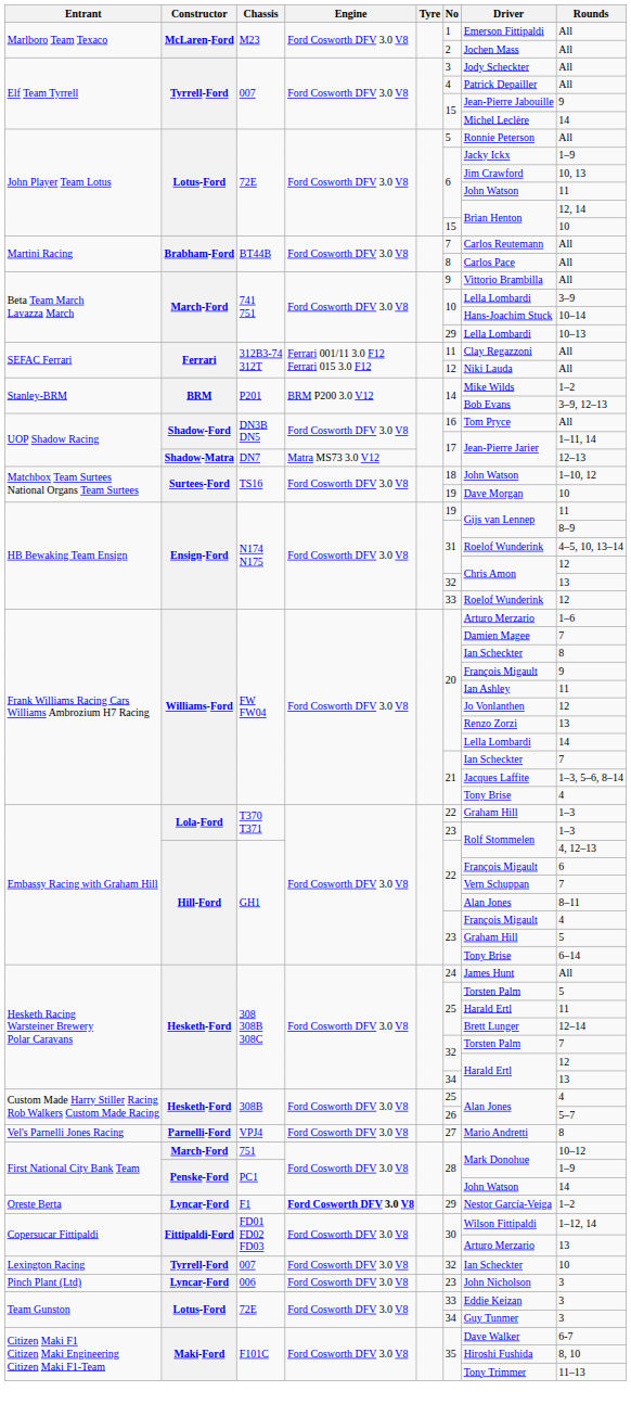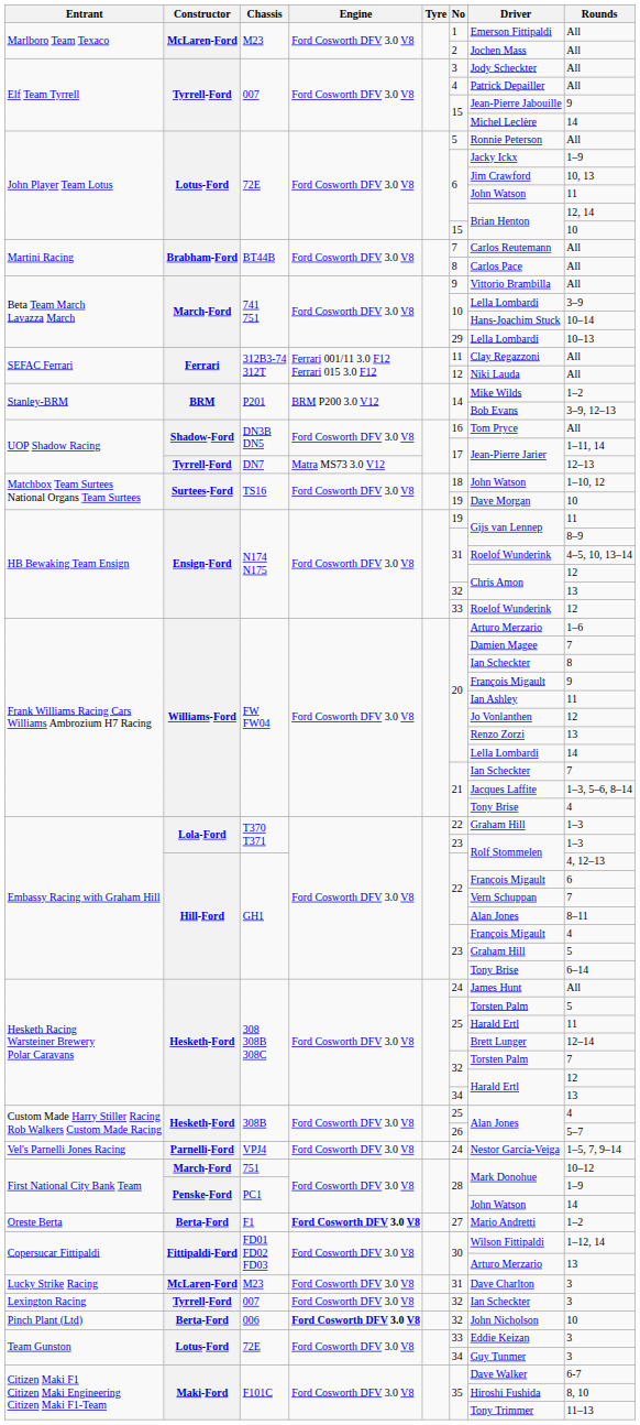 <table class="wikitable sortable" style="font-size: 85%">
 <tr>
 <th>Entrant</th>
 <th>Constructor</th>
 <th>Chassis</th>
 <th>Engine</th>
 <th>Tyre</th>
 <th>No</th>
 <th>Driver</th>
 <th>Rounds</th>
 </tr>
 <tr>
 <td rowspan="2"> <a href='#'>Marlboro</a> <a href='#'>Team</a> <a href='#'>Texaco</a></td>
 <th rowspan="2"><a href='#'>McLaren</a>-<a href='#'>Ford</a></th>
 <td rowspan="2"><a href='#'>M23</a></td>
 <td rowspan="2"><a href='#'>Ford Cosworth DFV</a> 3.0 <a href='#'>V8</a></td>
 <td rowspan="2"></td>
 <td>1</td>
 <td> <a href='#'>Emerson Fittipaldi</a></td>
 <td>All</td>
 </tr>
 <tr>
 <td>2</td>
 <td> <a href='#'>Jochen Mass</a></td>
 <td>All</td>
 </tr>
 <tr>
 <td rowspan="4"> <a href='#'>Elf</a> <a href='#'>Team Tyrrell</a></td>
 <th rowspan="4"><a href='#'>Tyrrell</a>-<a href='#'>Ford</a></th>
 <td rowspan="4"><a href='#'>007</a></td>
 <td rowspan="4"><a href='#'>Ford Cosworth DFV</a> 3.0 <a href='#'>V8</a></td>
 <td rowspan="4"></td>
 <td>3</td>
 <td> <a href='#'>Jody Scheckter</a></td>
 <td>All</td>
 </tr>
 <tr>
 <td>4</td>
 <td> <a href='#'>Patrick Depailler</a></td>
 <td>All</td>
 </tr>
 <tr>
 <td rowspan="2">15</td>
 <td> <a href='#'>Jean-Pierre Jabouille</a></td>
 <td>9</td>
 </tr>
 <tr>
 <td> <a href='#'>Michel Leclère</a></td>
 <td>14</td>
 </tr>
 <tr>
 <td rowspan="6"> <a href='#'>John Player</a> <a href='#'>Team Lotus</a></td>
 <th rowspan="6"><a href='#'>Lotus</a>-<a href='#'>Ford</a></th>
 <td rowspan="6"><a href='#'>72E</a></td>
 <td rowspan="6"><a href='#'>Ford Cosworth DFV</a> 3.0 <a href='#'>V8</a></td>
 <td rowspan="6"></td>
 <td>5</td>
 <td> <a href='#'>Ronnie Peterson</a></td>
 <td>All</td>
 </tr>
 <tr>
 <td rowspan="4">6</td>
 <td> <a href='#'>Jacky Ickx</a></td>
 <td>1–9</td>
 </tr>
 <tr>
 <td> <a href='#'>Jim Crawford</a></td>
 <td>10, 13</td>
 </tr>
 <tr>
 <td> <a href='#'>John Watson</a></td>
 <td>11</td>
 </tr>
 <tr>
 <td rowspan="2"> <a href='#'>Brian Henton</a></td>
 <td>12, 14</td>
 </tr>
 <tr>
 <td>15</td>
 <td>10</td>
 </tr>
 <tr>
 <td rowspan="2"> <a href='#'>Martini Racing</a></td>
 <th rowspan="2"><a href='#'>Brabham</a>-<a href='#'>Ford</a></th>
 <td rowspan="2"><a href='#'>BT44B</a></td>
 <td rowspan="2"><a href='#'>Ford Cosworth DFV</a> 3.0 <a href='#'>V8</a></td>
 <td rowspan="2"></td>
 <td>7</td>
 <td> <a href='#'>Carlos Reutemann</a></td>
 <td>All</td>
 </tr>
 <tr>
 <td>8</td>
 <td> <a href='#'>Carlos Pace</a></td>
 <td>All</td>
 </tr>
 <tr>
 <td rowspan="4"> Beta <a href='#'>Team March</a><br> <a href='#'>Lavazza</a> <a href='#'>March</a></td>
 <th rowspan="4"><a href='#'>March</a>-<a href='#'>Ford</a></th>
 <td rowspan="4"><a href='#'>741</a><br><a href='#'>751</a></td>
 <td rowspan="4"><a href='#'>Ford Cosworth DFV</a> 3.0 <a href='#'>V8</a></td>
 <td rowspan="4"></td>
 <td>9</td>
 <td> <a href='#'>Vittorio Brambilla</a></td>
 <td>All</td>
 </tr>
 <tr>
 <td rowspan="2">10</td>
 <td> <a href='#'>Lella Lombardi</a></td>
 <td>3–9</td>
 </tr>
 <tr>
 <td> <a href='#'>Hans-Joachim Stuck</a></td>
 <td>10–14</td>
 </tr>
 <tr>
 <td>29</td>
 <td> <a href='#'>Lella Lombardi</a></td>
 <td>10–13</td>
 </tr>
 <tr>
 <td rowspan="2"> <a href='#'>SEFAC Ferrari</a></td>
 <th rowspan="2"><a href='#'>Ferrari</a></th>
 <td rowspan="2"><a href='#'>312B3-74</a><br><a href='#'>312T</a></td>
 <td rowspan="2"><a href='#'>Ferrari</a> 001/11 3.0 <a href='#'>F12</a><br><a href='#'>Ferrari</a> 015 3.0 <a href='#'>F12</a></td>
 <td rowspan="2"></td>
 <td>11</td>
 <td> <a href='#'>Clay Regazzoni</a></td>
 <td>All</td>
 </tr>
 <tr>
 <td>12</td>
 <td> <a href='#'>Niki Lauda</a></td>
 <td>All</td>
 </tr>
 <tr>
 <td rowspan="2"> <a href='#'>Stanley-BRM</a></td>
 <th rowspan="2"><a href='#'>BRM</a></th>
 <td rowspan="2"><a href='#'>P201</a></td>
 <td rowspan="2"><a href='#'>BRM</a> P200 3.0 <a href='#'>V12</a></td>
 <td rowspan="2"></td>
 <td rowspan="2">14</td>
 <td> <a href='#'>Mike Wilds</a></td>
 <td>1–2</td>
 </tr>
 <tr>
 <td> <a href='#'>Bob Evans</a></td>
 <td>3–9, 12–13</td>
 </tr>
 <tr>
 <td rowspan="3"> <a href='#'>UOP</a> <a href='#'>Shadow Racing</a></td>
 <th rowspan="2"><a href='#'>Shadow</a>-<a href='#'>Ford</a></th>
 <td rowspan="2"><a href='#'>DN3B</a><br><a href='#'>DN5</a></td>
 <td rowspan="2"><a href='#'>Ford Cosworth DFV</a> 3.0 <a href='#'>V8</a></td>
 <td rowspan="3"></td>
 <td>16</td>
 <td> <a href='#'>Tom Pryce</a></td>
 <td>All</td>
 </tr>
 <tr>
 <td rowspan="2">17</td>
 <td rowspan="2"> <a href='#'>Jean-Pierre Jarier</a></td>
 <td>1–11, 14</td>
 </tr>
 <tr>
-<th><a href='#'>Shadow</a>-<a href='#'>Matra</a></th>
+<th><a href='#'>Tyrrell</a>-<a href='#'>Ford</a></th>
 <td><a href='#'>DN7</a></td>
 <td><a href='#'>Matra</a> MS73 3.0 <a href='#'>V12</a></td>
 <td>12–13</td>
 </tr>
 <tr>
 <td rowspan="2"> <a href='#'>Matchbox</a> <a href='#'>Team Surtees</a><br> National Organs <a href='#'>Team Surtees</a></td>
 <th rowspan="2"><a href='#'>Surtees</a>-<a href='#'>Ford</a></th>
 <td rowspan="2"><a href='#'>TS16</a></td>
 <td rowspan="2"><a href='#'>Ford Cosworth DFV</a> 3.0 <a href='#'>V8</a></td>
 <td rowspan="2"></td>
 <td>18</td>
 <td> <a href='#'>John Watson</a></td>
 <td>1–10, 12</td>
 </tr>
 <tr>
 <td>19</td>
 <td> <a href='#'>Dave Morgan</a></td>
 <td>10</td>
 </tr>
 <tr>
 <td rowspan="6"> <a href='#'>HB Bewaking Team Ensign</a></td>
 <th rowspan="6"><a href='#'>Ensign</a>-<a href='#'>Ford</a></th>
 <td rowspan="6"><a href='#'>N174</a><br><a href='#'>N175</a></td>
 <td rowspan="6"><a href='#'>Ford Cosworth DFV</a> 3.0 <a href='#'>V8</a></td>
 <td rowspan="6"></td>
 <td>19</td>
 <td rowspan="2"> <a href='#'>Gijs van Lennep</a></td>
 <td>11</td>
 </tr>
 <tr>
 <td rowspan=3>31</td>
 <td>8–9</td>
 </tr>
 <tr>
 <td> <a href='#'>Roelof Wunderink</a></td>
 <td>4–5, 10, 13–14</td>
 </tr>
 <tr>
 <td rowspan="2"> <a href='#'>Chris Amon</a></td>
 <td>12</td>
 </tr>
 <tr>
 <td>32</td>
 <td>13</td>
 </tr>
 <tr>
 <td>33</td>
 <td> <a href='#'>Roelof Wunderink</a></td>
 <td>12</td>
 </tr>
 <tr>
 <td rowspan="11"> <a href='#'>Frank Williams Racing Cars</a><br> <a href='#'>Williams</a> Ambrozium H7 Racing</td>
 <th rowspan="11"><a href='#'>Williams</a>-<a href='#'>Ford</a></th>
 <td rowspan="11"><a href='#'>FW</a><br><a href='#'>FW04</a></td>
 <td rowspan="11"><a href='#'>Ford Cosworth DFV</a> 3.0 <a href='#'>V8</a></td>
 <td rowspan="11"></td>
 <td rowspan="8">20</td>
 <td> <a href='#'>Arturo Merzario</a></td>
 <td>1–6</td>
 </tr>
 <tr>
 <td> <a href='#'>Damien Magee</a></td>
 <td>7</td>
 </tr>
 <tr>
 <td> <a href='#'>Ian Scheckter</a></td>
 <td>8</td>
 </tr>
 <tr>
 <td> <a href='#'>François Migault</a></td>
 <td>9</td>
 </tr>
 <tr>
 <td> <a href='#'>Ian Ashley</a></td>
 <td>11</td>
 </tr>
 <tr>
 <td> <a href='#'>Jo Vonlanthen</a></td>
 <td>12</td>
 </tr>
 <tr>
 <td> <a href='#'>Renzo Zorzi</a></td>
 <td>13</td>
 </tr>
 <tr>
 <td> <a href='#'>Lella Lombardi</a></td>
 <td>14</td>
 </tr>
 <tr>
 <td rowspan="3">21</td>
 <td> <a href='#'>Ian Scheckter</a></td>
 <td>7</td>
 </tr>
 <tr>
 <td> <a href='#'>Jacques Laffite</a></td>
 <td>1–3, 5–6, 8–14</td>
 </tr>
 <tr>
 <td> <a href='#'>Tony Brise</a></td>
 <td>4</td>
 </tr>
 <tr>
 <td rowspan="9"> <a href='#'>Embassy Racing with Graham Hill</a></td>
 <th rowspan="2"><a href='#'>Lola</a>-<a href='#'>Ford</a></th>
 <td rowspan="2"><a href='#'>T370</a><br><a href='#'>T371</a></td>
 <td rowspan="9"><a href='#'>Ford Cosworth DFV</a> 3.0 <a href='#'>V8</a></td>
 <td rowspan="9"></td>
 <td>22</td>
 <td> <a href='#'>Graham Hill</a></td>
 <td>1–3</td>
 </tr>
 <tr>
 <td>23</td>
 <td rowspan="2"> <a href='#'>Rolf Stommelen</a></td>
 <td>1–3</td>
 </tr>
 <tr>
 <th rowspan="7"><a href='#'>Hill</a>-<a href='#'>Ford</a></th>
 <td rowspan="7"><a href='#'>GH1</a></td>
 <td rowspan="4">22</td>
 <td>4, 12–13</td>
 </tr>
 <tr>
 <td> <a href='#'>François Migault</a></td>
 <td>6</td>
 </tr>
 <tr>
 <td> <a href='#'>Vern Schuppan</a></td>
 <td>7</td>
 </tr>
 <tr>
 <td> <a href='#'>Alan Jones</a></td>
 <td>8–11</td>
 </tr>
 <tr>
 <td rowspan=3>23</td>
 <td> <a href='#'>François Migault</a></td>
 <td>4</td>
 </tr>
 <tr>
 <td> <a href='#'>Graham Hill</a></td>
 <td>5</td>
 </tr>
 <tr>
 <td> <a href='#'>Tony Brise</a></td>
 <td>6–14</td>
 </tr>
 <tr>
 <td rowspan="7"> <a href='#'>Hesketh Racing</a><br> <a href='#'>Warsteiner Brewery</a><br> <a href='#'>Polar Caravans</a></td>
 <th rowspan="7"><a href='#'>Hesketh</a>-<a href='#'>Ford</a></th>
 <td rowspan="7"><a href='#'>308</a><br><a href='#'>308B</a><br><a href='#'>308C</a></td>
 <td rowspan="7"><a href='#'>Ford Cosworth DFV</a> 3.0 <a href='#'>V8</a></td>
 <td rowspan="7"></td>
 <td>24</td>
 <td> <a href='#'>James Hunt</a></td>
 <td>All</td>
 </tr>
 <tr>
 <td rowspan=3>25</td>
 <td> <a href='#'>Torsten Palm</a></td>
 <td>5</td>
 </tr>
 <tr>
 <td> <a href='#'>Harald Ertl</a></td>
 <td>11</td>
 </tr>
 <tr>
 <td> <a href='#'>Brett Lunger</a></td>
 <td>12–14</td>
 </tr>
 <tr>
 <td rowspan=2>32</td>
 <td> <a href='#'>Torsten Palm</a></td>
 <td>7</td>
 </tr>
 <tr>
 <td rowspan="2"> <a href='#'>Harald Ertl</a></td>
 <td>12</td>
 </tr>
 <tr>
 <td>34</td>
 <td>13</td>
 </tr>
 <tr>
 <td rowspan="2"> Custom Made <a href='#'>Harry Stiller</a> <a href='#'>Racing</a><br> <a href='#'>Rob Walkers</a> <a href='#'>Custom Made Racing</a></td>
 <th rowspan="2"><a href='#'>Hesketh</a>-<a href='#'>Ford</a></th>
 <td rowspan="2"><a href='#'>308B</a></td>
 <td rowspan="2"><a href='#'>Ford Cosworth DFV</a> 3.0 <a href='#'>V8</a></td>
 <td rowspan="2"></td>
 <td>25</td>
 <td rowspan=2> <a href='#'>Alan Jones</a></td>
 <td>4</td>
 </tr>
 <tr>
 <td>26</td>
 <td>5–7</td>
 </tr>
 <tr>
 <td> <a href='#'>Vel's Parnelli Jones Racing</a></td>
 <th><a href='#'>Parnelli</a>-<a href='#'>Ford</a></th>
 <td><a href='#'>VPJ4</a></td>
 <td><a href='#'>Ford Cosworth DFV</a> 3.0 <a href='#'>V8</a></td>
 <td><br></td>
-<td>27</td>
-<td> <a href='#'>Mario Andretti</a></td>
-<td>8</td>
+<td>24</td>
+<td> <a href='#'>Nestor García-Veiga</a></td>
+<td>1–5, 7, 9–14</td>
 </tr>
 <tr>
 <td rowspan="3"> <a href='#'>First National City Bank</a> <a href='#'>Team</a></td>
 <th><a href='#'>March</a>-<a href='#'>Ford</a></th>
 <td><a href='#'>751</a></td>
 <td rowspan="3"><a href='#'>Ford Cosworth DFV</a> 3.0 <a href='#'>V8</a></td>
 <td rowspan="3"></td>
 <td rowspan="3">28</td>
 <td rowspan="2"> <a href='#'>Mark Donohue</a></td>
 <td>10–12</td>
 </tr>
 <tr>
 <th rowspan="2"><a href='#'>Penske</a>-<a href='#'>Ford</a></th>
 <td rowspan="2"><a href='#'>PC1</a></td>
 <td>1–9</td>
 </tr>
 <tr>
 <td> <a href='#'>John Watson</a></td>
 <td>14</td>
 </tr>
 <tr>
 <td> <a href='#'>Oreste Berta</a></td>
-<th><a href='#'>Lyncar</a>-<a href='#'>Ford</a></th>
+<th><a href='#'>Berta</a>-<a href='#'>Ford</a></th>
 <td><a href='#'>F1</a></td>
 <td><strong><a href='#'>Ford Cosworth DFV</a> 3.0 <a href='#'>V8</a></strong></td>
 <td></td>
-<td>29</td>
-<td> <a href='#'>Nestor García-Veiga</a></td>
+<td>27</td>
+<td> <a href='#'>Mario Andretti</a></td>
 <td>1–2</td>
 </tr>
 <tr>
 <td rowspan="2"> <a href='#'>Copersucar Fittipaldi</a></td>
 <th rowspan="2"><a href='#'>Fittipaldi</a>-<a href='#'>Ford</a></th>
 <td rowspan="2"><a href='#'>FD01</a><br><a href='#'>FD02</a><br><a href='#'>FD03</a></td>
 <td rowspan="2"><a href='#'>Ford Cosworth DFV</a> 3.0 <a href='#'>V8</a></td>
 <td rowspan="2"></td>
 <td rowspan="2">30</td>
 <td> <a href='#'>Wilson Fittipaldi</a></td>
 <td>1–12, 14</td>
 </tr>
 <tr>
 <td> <a href='#'>Arturo Merzario</a></td>
 <td>13</td>
 </tr>
 <tr>
+<td> <a href='#'>Lucky Strike</a> <a href='#'>Racing</a></td>
+<th><a href='#'>McLaren</a>-<a href='#'>Ford</a></th>
+<td><a href='#'>M23</a></td>
+<td><a href='#'>Ford Cosworth DFV</a> 3.0 <a href='#'>V8</a></td>
+<td></td>
+<td>31</td>
+<td> <a href='#'>Dave Charlton</a></td>
+<td>3</td>
+</tr>
+<tr>
 <td> <a href='#'>Lexington Racing</a></td>
 <th><a href='#'>Tyrrell</a>-<a href='#'>Ford</a></th>
 <td><a href='#'>007</a></td>
 <td><a href='#'>Ford Cosworth DFV</a> 3.0 <a href='#'>V8</a></td>
 <td></td>
 <td>32</td>
 <td> <a href='#'>Ian Scheckter</a></td>
-<td>10</td>
+<td>3</td>
 </tr>
 <tr>
 <td> <a href='#'>Pinch Plant (Ltd)</a></td>
-<th><a href='#'>Lyncar</a>-<a href='#'>Ford</a></th>
+<th><a href='#'>Berta</a>-<a href='#'>Ford</a></th>
 <td><a href='#'>006</a></td>
-<td><a href='#'>Ford Cosworth DFV</a> 3.0 <a href='#'>V8</a></td>
+<td><strong><a href='#'>Ford Cosworth DFV</a> 3.0 <a href='#'>V8</a></strong></td>
 <td></td>
-<td>23</td>
+<td>32</td>
 <td> <a href='#'>John Nicholson</a></td>
-<td>3</td>
+<td>10</td>
 </tr>
 <tr>
 <td rowspan="2"> <a href='#'>Team Gunston</a></td>
 <th rowspan="2"><a href='#'>Lotus</a>-<a href='#'>Ford</a></th>
 <td rowspan="2"><a href='#'>72E</a></td>
 <td rowspan="2"><a href='#'>Ford Cosworth DFV</a> 3.0 <a href='#'>V8</a></td>
 <td rowspan="2"></td>
 <td>33</td>
 <td> <a href='#'>Eddie Keizan</a></td>
 <td>3</td>
 </tr>
 <tr>
 <td>34</td>
 <td> <a href='#'>Guy Tunmer</a></td>
 <td>3</td>
 </tr>
 <tr>
 <td rowspan="3"> <a href='#'>Citizen</a> <a href='#'>Maki F1</a><br> <a href='#'>Citizen</a> <a href='#'>Maki Engineering</a><br> <a href='#'>Citizen</a> <a href='#'>Maki F1-Team</a></td>
 <th rowspan="3"><a href='#'>Maki</a>-<a href='#'>Ford</a></th>
 <td rowspan="3"><a href='#'>F101C</a></td>
 <td rowspan="3"><a href='#'>Ford Cosworth DFV</a> 3.0 <a href='#'>V8</a></td>
 <td rowspan="3"><br></td>
 <td rowspan="3">35</td>
 <td> <a href='#'>Dave Walker</a></td>
 <td>6-7</td>
 </tr>
 <tr>
 <td> <a href='#'>Hiroshi Fushida</a></td>
 <td>8, 10</td>
 </tr>
 <tr>
 <td> <a href='#'>Tony Trimmer</a></td>
 <td>11–13</td>
 </tr>
 </table>
